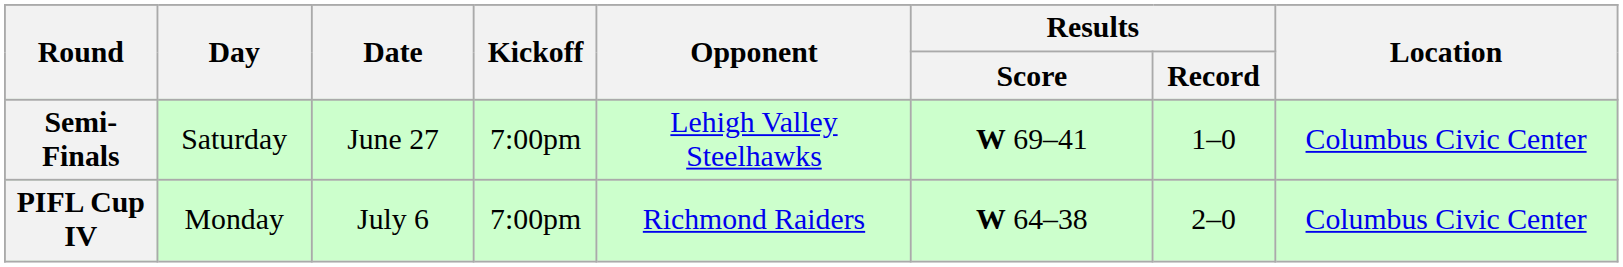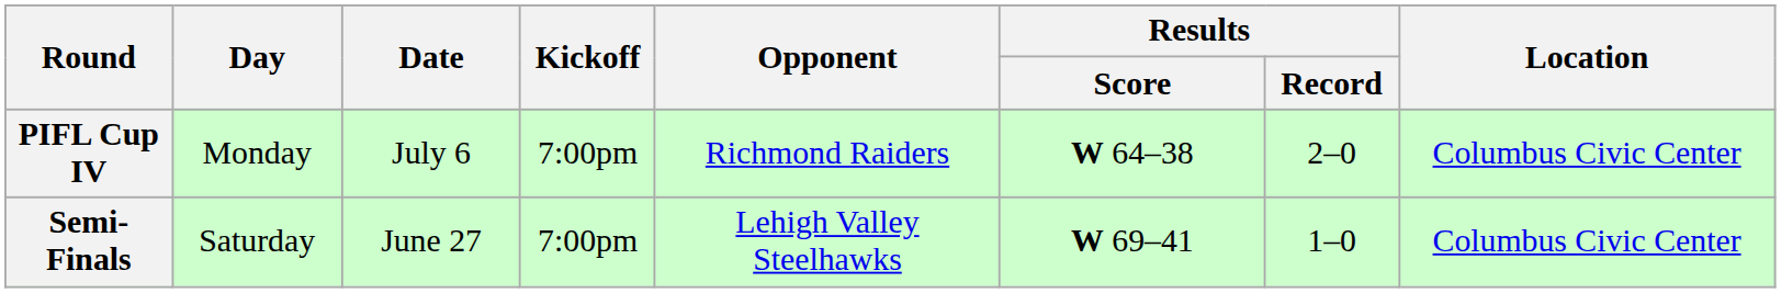 <table class="wikitable">
 <tr>
 <th rowspan="2" width="80">Round</th>
 <th rowspan="2" width="80">Day</th>
 <th rowspan="2" width="90">Date</th>
 <th rowspan="2" width="60">Kickoff</th>
 <th rowspan="2" width="180">Opponent</th>
 <th colspan="2" width="200">Results</th>
 <th rowspan="2" width="200">Location</th>
 </tr>
 <tr>
 <th width="140">Score</th>
 <th width="60">Record</th>
 </tr>
 <tr align="center" bgcolor="#CCFFCC">
+<th>PIFL Cup IV</th>
+<td>Monday</td>
+<td>July 6</td>
+<td>7:00pm</td>
+<td><a href='#'>Richmond Raiders</a></td>
+<td><strong>W</strong> 64–38</td>
+<td>2–0</td>
+<td><a href='#'>Columbus Civic Center</a></td>
+</tr>
+<tr align="center" bgcolor="#CCFFCC">
 <th>Semi-Finals</th>
 <td>Saturday</td>
 <td>June 27</td>
 <td>7:00pm</td>
 <td><a href='#'>Lehigh Valley Steelhawks</a></td>
 <td><strong>W</strong> 69–41</td>
 <td>1–0</td>
 <td><a href='#'>Columbus Civic Center</a></td>
 </tr>
-<tr align="center" bgcolor="#CCFFCC">
-<th>PIFL Cup IV</th>
-<td>Monday</td>
-<td>July 6</td>
-<td>7:00pm</td>
-<td><a href='#'>Richmond Raiders</a></td>
-<td><strong>W</strong> 64–38</td>
-<td>2–0</td>
-<td><a href='#'>Columbus Civic Center</a></td>
-</tr>
 </table>
